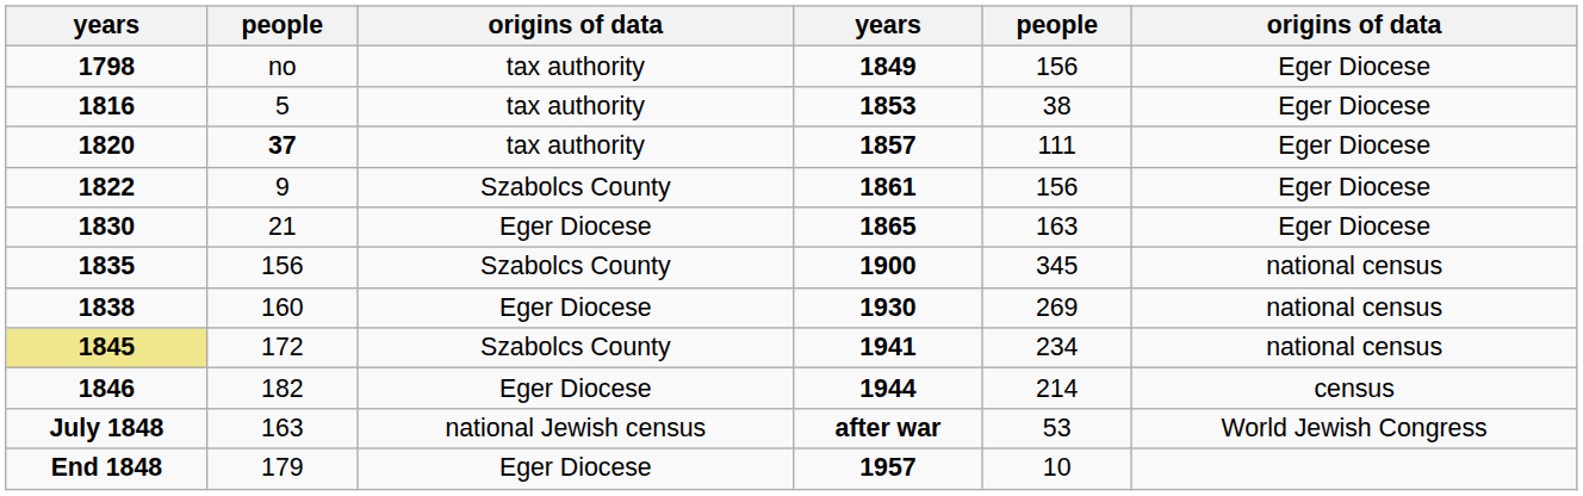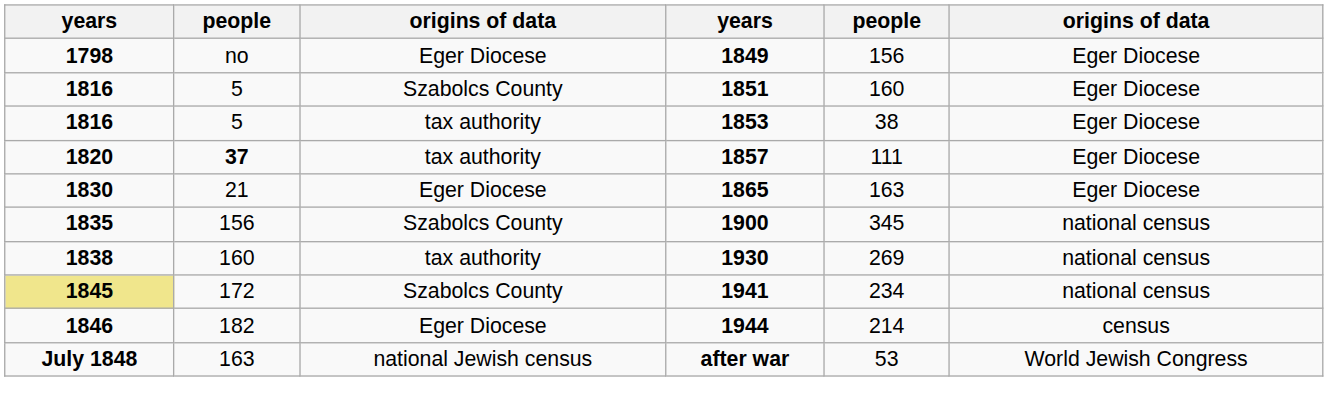 <table class="wikitable" style="float:right; text-align:center; width:50%;">
 <tr>
 <th>years</th>
 <th>people</th>
 <th>origins of data</th>
 <th>years</th>
 <th>people</th>
 <th>origins of data</th>
 </tr>
 <tr>
 <td><strong>1798</strong></td>
 <td>no</td>
-<td>tax authority</td>
+<td>Eger Diocese</td>
 <td><strong>1849</strong></td>
 <td>156</td>
+<td>Eger Diocese</td>
+</tr>
+<tr>
+<td><strong>1816</strong></td>
+<td>5</td>
+<td>Szabolcs County</td>
+<td><strong>1851</strong></td>
+<td>160</td>
 <td>Eger Diocese</td>
 </tr>
 <tr>
 <td><strong>1816</strong></td>
 <td>5</td>
 <td>tax authority</td>
 <td><strong>1853</strong></td>
 <td>38</td>
 <td>Eger Diocese</td>
 </tr>
 <tr>
 <td><strong>1820</strong></td>
 <td><strong>37</strong></td>
 <td>tax authority</td>
 <td><strong>1857</strong></td>
 <td>111</td>
-<td>Eger Diocese</td>
-</tr>
-<tr>
-<td><strong>1822</strong></td>
-<td>9</td>
-<td>Szabolcs County</td>
-<td><strong>1861</strong></td>
-<td>156</td>
 <td>Eger Diocese</td>
 </tr>
 <tr>
 <td><strong>1830</strong></td>
 <td>21</td>
 <td>Eger Diocese</td>
 <td><strong>1865</strong></td>
 <td>163</td>
 <td>Eger Diocese</td>
 </tr>
 <tr>
 <td><strong>1835</strong></td>
 <td>156</td>
 <td>Szabolcs County</td>
 <td><strong>1900</strong></td>
 <td>345</td>
 <td>national census</td>
 </tr>
 <tr>
 <td><strong>1838</strong></td>
 <td>160</td>
-<td>Eger Diocese</td>
+<td>tax authority</td>
 <td><strong>1930</strong></td>
 <td>269</td>
 <td>national census</td>
 </tr>
 <tr>
 <td style="background: khaki;"><strong>1845</strong></td>
 <td>172</td>
 <td>Szabolcs County</td>
 <td><strong>1941</strong></td>
 <td>234</td>
 <td>national census</td>
 </tr>
 <tr>
 <td><strong>1846</strong></td>
 <td>182</td>
 <td>Eger Diocese</td>
 <td><strong>1944</strong></td>
 <td>214</td>
 <td>census</td>
 </tr>
 <tr>
 <td><strong>July 1848</strong></td>
 <td>163</td>
 <td>national Jewish census</td>
 <td><strong>after war</strong></td>
 <td>53</td>
 <td>World Jewish Congress</td>
 </tr>
-<tr>
-<td><strong>End 1848</strong></td>
-<td>179</td>
-<td>Eger Diocese</td>
-<td><strong>1957</strong></td>
-<td>10</td>
-<td></td>
-</tr>
 </table>
